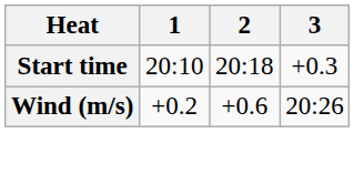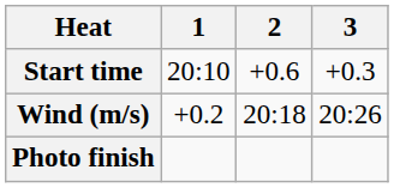 <table class="wikitable" style="text-align:center">
 <tr>
 <th>Heat</th>
 <th>1</th>
 <th>2</th>
 <th>3</th>
 </tr>
 <tr>
 <th>Start time</th>
 <td>20:10</td>
-<td>20:18</td>
+<td>+0.6</td>
 <td>+0.3</td>
 </tr>
 <tr>
 <th>Wind (m/s)</th>
 <td>+0.2</td>
-<td>+0.6</td>
+<td>20:18</td>
 <td>20:26</td>
 </tr>
+<tr>
+<th>Photo finish</th>
+<td></td>
+<td></td>
+<td></td>
+</tr>
 </table>
